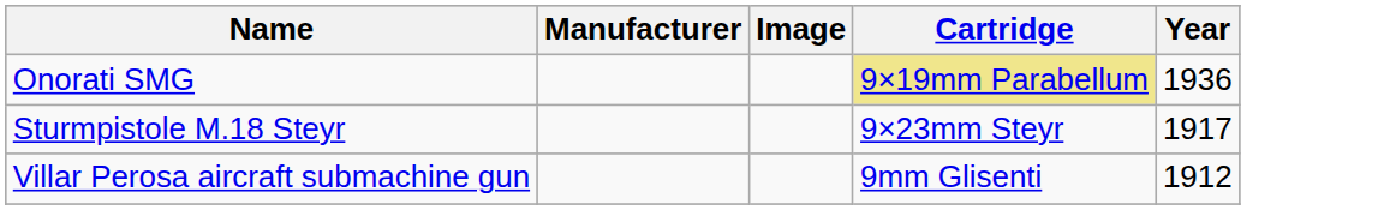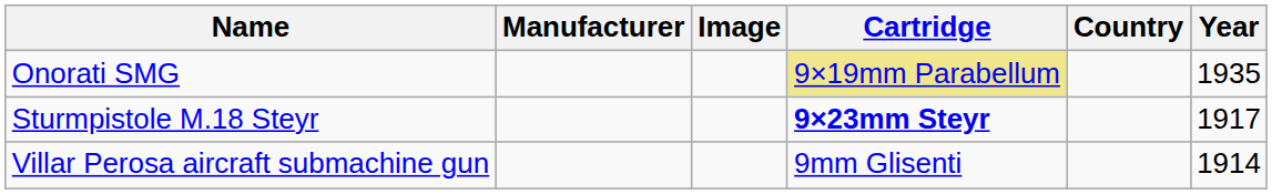 <table class="wikitable sortable">
 <tr>
 <th>Name</th>
 <th>Manufacturer</th>
 <th class="unsortable">Image</th>
 <th><a href='#'>Cartridge</a></th>
+<th>Country</th>
 <th>Year</th>
 </tr>
 <tr>
 <td><a href='#'>Onorati SMG</a></td>
 <td></td>
 <td></td>
 <td style="background: khaki;"><a href='#'>9×19mm Parabellum</a></td>
-<td>1936</td>
+<td></td>
+<td>1935</td>
 </tr>
 <tr>
 <td><a href='#'>Sturmpistole M.18 Steyr</a></td>
 <td></td>
 <td></td>
-<td><a href='#'>9×23mm Steyr</a></td>
+<td><strong><a href='#'>9×23mm Steyr</a></strong></td>
+<td><br></td>
 <td>1917</td>
 </tr>
 <tr>
 <td><a href='#'>Villar Perosa aircraft submachine gun</a></td>
 <td></td>
 <td></td>
 <td><a href='#'>9mm Glisenti</a></td>
-<td>1912</td>
+<td></td>
+<td>1914</td>
 </tr>
 </table>
